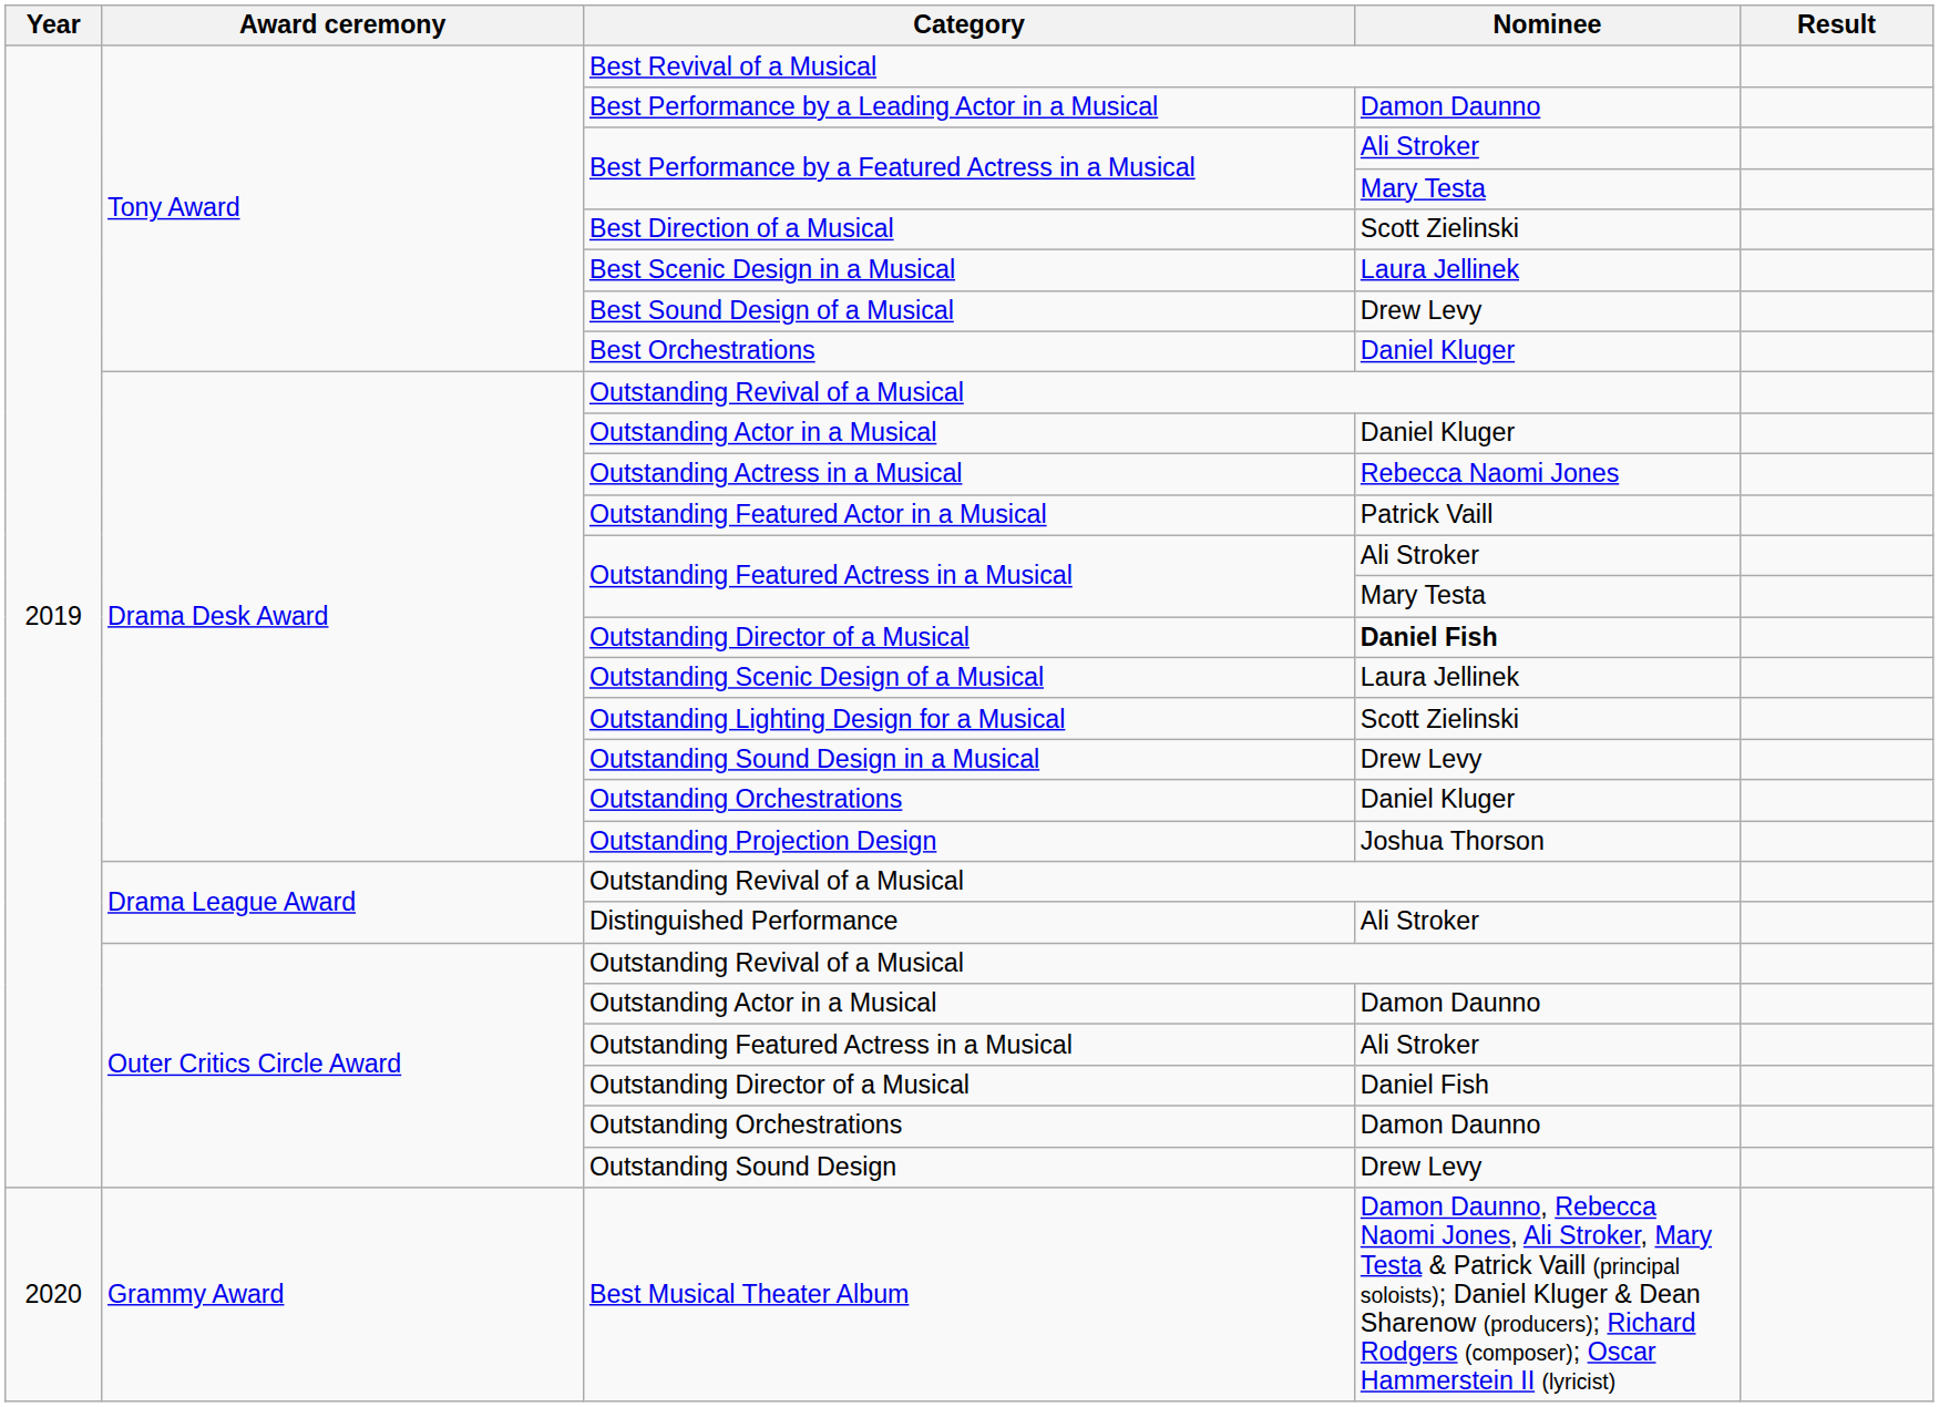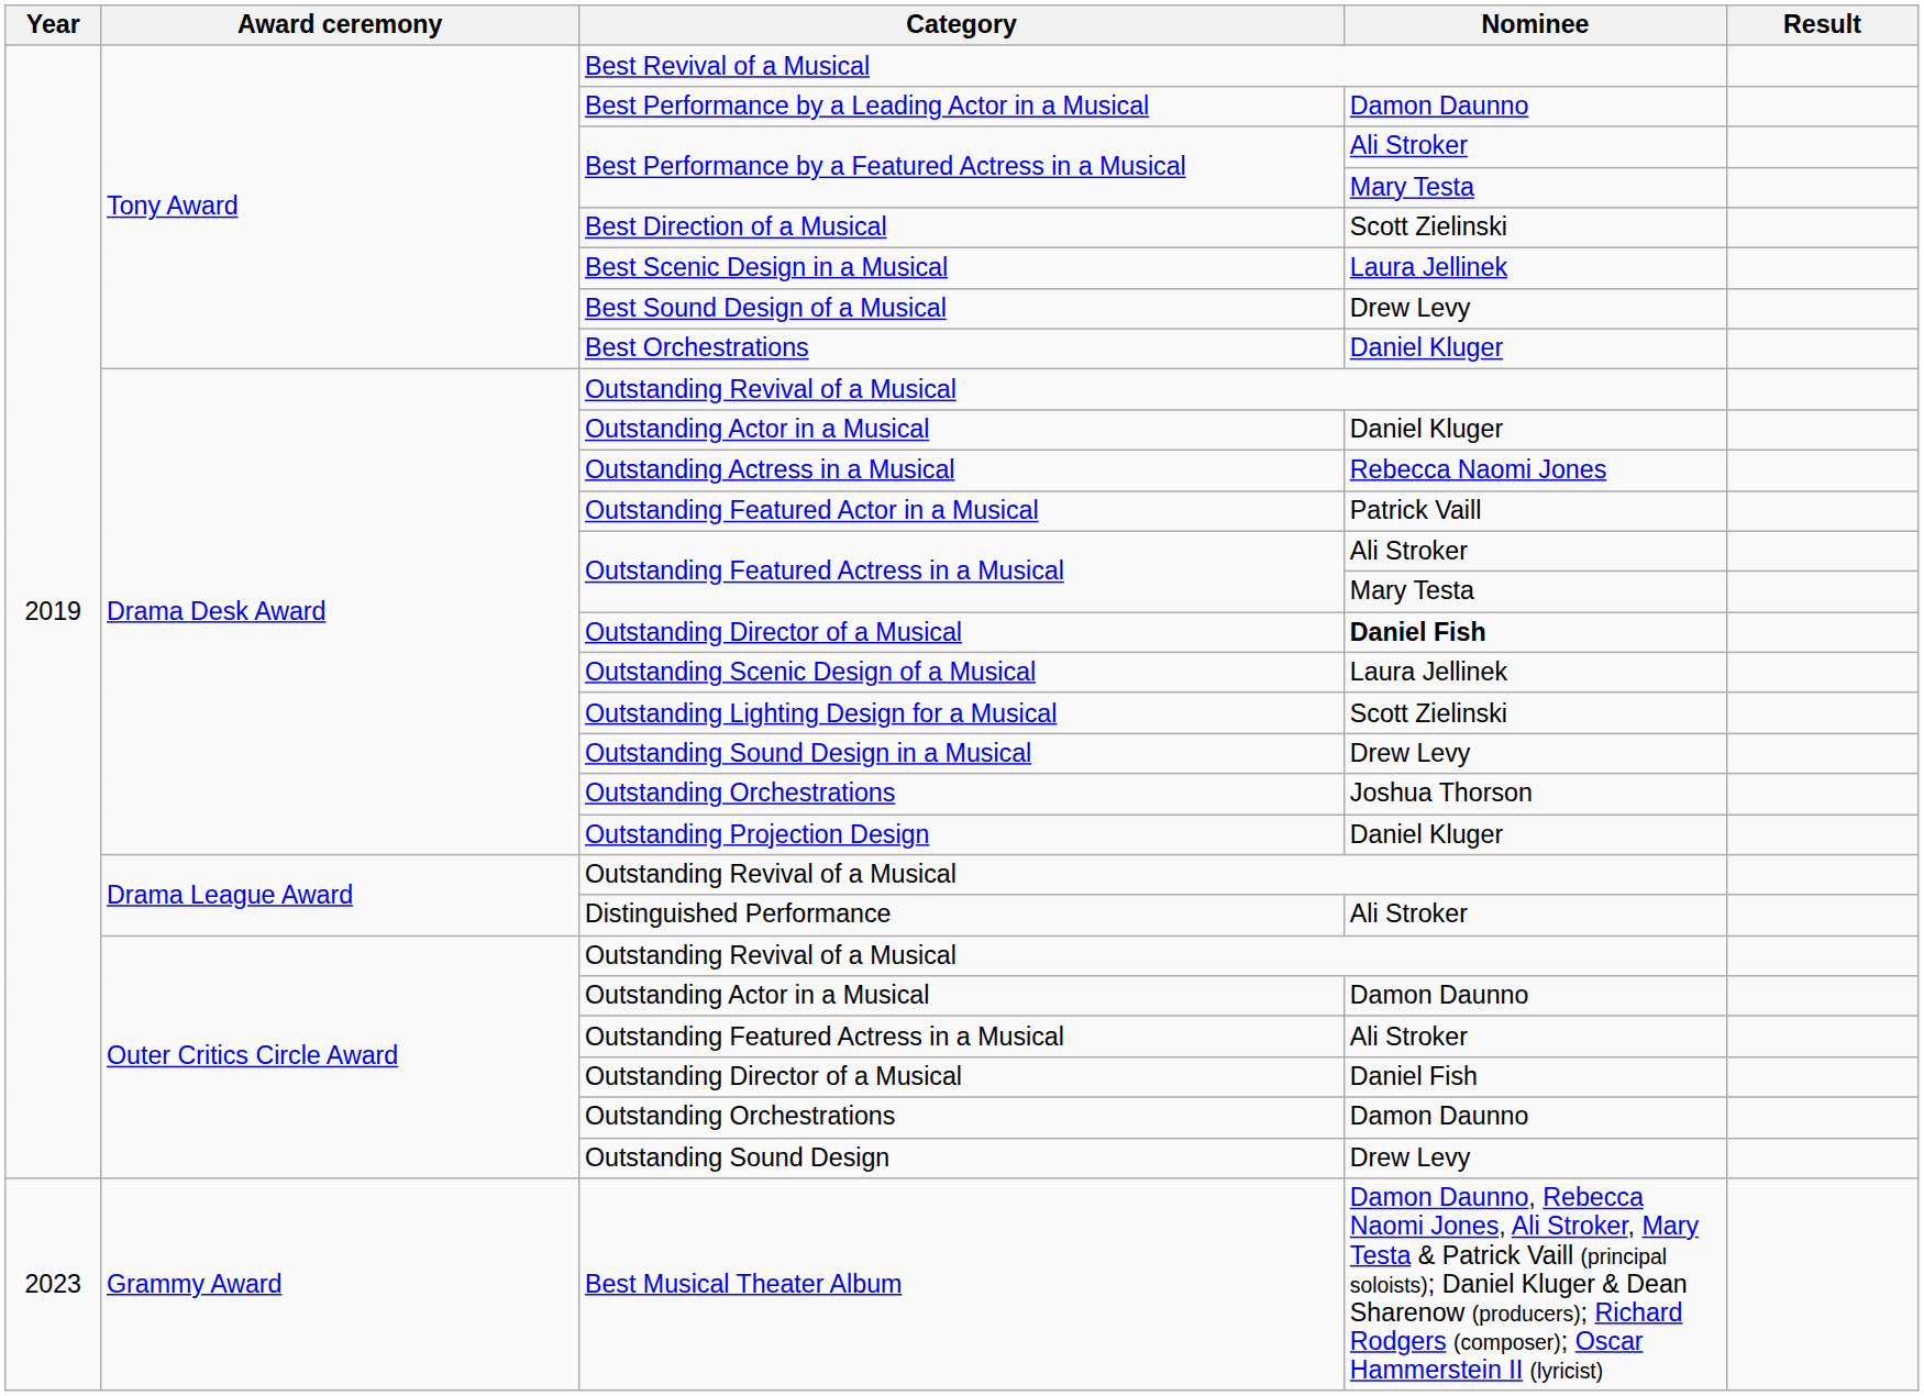 <table class="wikitable" width="95%">
 <tr>
 <th width="5%">Year</th>
 <th width="25%">Award ceremony</th>
 <th width="40%">Category</th>
 <th width="20%">Nominee</th>
 <th width="10%">Result</th>
 </tr>
 <tr>
 <td rowspan="28" align="center">2019</td>
 <td rowspan="8"><a href='#'>Tony Award</a></td>
 <td colspan="2"><a href='#'>Best Revival of a Musical</a></td>
 <td></td>
 </tr>
 <tr>
 <td><a href='#'>Best Performance by a Leading Actor in a Musical</a></td>
 <td><a href='#'>Damon Daunno</a></td>
 <td></td>
 </tr>
 <tr>
 <td rowspan="2"><a href='#'>Best Performance by a Featured Actress in a Musical</a></td>
 <td><a href='#'>Ali Stroker</a></td>
 <td></td>
 </tr>
 <tr>
 <td><a href='#'>Mary Testa</a></td>
 <td></td>
 </tr>
 <tr>
 <td><a href='#'>Best Direction of a Musical</a></td>
 <td>Scott Zielinski</td>
 <td></td>
 </tr>
 <tr>
 <td><a href='#'>Best Scenic Design in a Musical</a></td>
 <td><a href='#'>Laura Jellinek</a></td>
 <td></td>
 </tr>
 <tr>
 <td><a href='#'>Best Sound Design of a Musical</a></td>
 <td>Drew Levy</td>
 <td></td>
 </tr>
 <tr>
 <td><a href='#'>Best Orchestrations</a></td>
 <td><a href='#'>Daniel Kluger</a></td>
 <td></td>
 </tr>
 <tr>
 <td rowspan="12"><a href='#'>Drama Desk Award</a></td>
 <td colspan="2"><a href='#'>Outstanding Revival of a Musical</a></td>
 <td></td>
 </tr>
 <tr>
 <td><a href='#'>Outstanding Actor in a Musical</a></td>
 <td>Daniel Kluger</td>
 <td></td>
 </tr>
 <tr>
 <td><a href='#'>Outstanding Actress in a Musical</a></td>
 <td><a href='#'>Rebecca Naomi Jones</a></td>
 <td></td>
 </tr>
 <tr>
 <td><a href='#'>Outstanding Featured Actor in a Musical</a></td>
 <td>Patrick Vaill</td>
 <td></td>
 </tr>
 <tr>
 <td rowspan="2"><a href='#'>Outstanding Featured Actress in a Musical</a></td>
 <td>Ali Stroker</td>
 <td></td>
 </tr>
 <tr>
 <td>Mary Testa</td>
 <td></td>
 </tr>
 <tr>
 <td><a href='#'>Outstanding Director of a Musical</a></td>
 <td><strong>Daniel Fish</strong></td>
 <td></td>
 </tr>
 <tr>
 <td><a href='#'>Outstanding Scenic Design of a Musical</a></td>
 <td>Laura Jellinek</td>
 <td></td>
 </tr>
 <tr>
 <td><a href='#'>Outstanding Lighting Design for a Musical</a></td>
 <td>Scott Zielinski</td>
 <td></td>
 </tr>
 <tr>
 <td><a href='#'>Outstanding Sound Design in a Musical</a></td>
 <td>Drew Levy</td>
 <td></td>
 </tr>
 <tr>
 <td><a href='#'>Outstanding Orchestrations</a></td>
-<td>Daniel Kluger</td>
+<td>Joshua Thorson</td>
 <td></td>
 </tr>
 <tr>
 <td><a href='#'>Outstanding Projection Design</a></td>
-<td>Joshua Thorson</td>
+<td>Daniel Kluger</td>
 <td></td>
 </tr>
 <tr>
 <td rowspan="2"><a href='#'>Drama League Award</a></td>
 <td colspan="2">Outstanding Revival of a Musical</td>
 <td></td>
 </tr>
 <tr>
 <td>Distinguished Performance</td>
 <td>Ali Stroker</td>
 <td></td>
 </tr>
 <tr>
 <td rowspan="6"><a href='#'>Outer Critics Circle Award</a></td>
 <td colspan="2">Outstanding Revival of a Musical</td>
 <td></td>
 </tr>
 <tr>
 <td>Outstanding Actor in a Musical</td>
 <td>Damon Daunno</td>
 <td></td>
 </tr>
 <tr>
 <td>Outstanding Featured Actress in a Musical</td>
 <td>Ali Stroker</td>
 <td></td>
 </tr>
 <tr>
 <td>Outstanding Director of a Musical</td>
 <td>Daniel Fish</td>
 <td></td>
 </tr>
 <tr>
 <td>Outstanding Orchestrations</td>
 <td>Damon Daunno</td>
 <td></td>
 </tr>
 <tr>
 <td>Outstanding Sound Design</td>
 <td>Drew Levy</td>
 <td></td>
 </tr>
 <tr>
-<td align="center">2020</td>
+<td align="center">2023</td>
 <td><a href='#'>Grammy Award</a></td>
 <td><a href='#'>Best Musical Theater Album</a></td>
 <td><a href='#'>Damon Daunno</a>, <a href='#'>Rebecca Naomi Jones</a>, <a href='#'>Ali Stroker</a>, <a href='#'>Mary Testa</a> & Patrick Vaill <small>(principal soloists)</small>; Daniel Kluger & Dean Sharenow <small>(producers)</small>; <a href='#'>Richard Rodgers</a> <small>(composer)</small>; <a href='#'>Oscar Hammerstein II</a> <small>(lyricist)</small></td>
 <td></td>
 </tr>
 </table>
